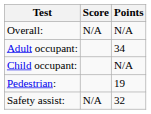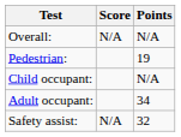 <table class="wikitable defaultcenter col1left">
 <tr>
 <th>Test</th>
 <th>Score</th>
 <th>Points</th>
 </tr>
 <tr>
 <td>Overall:</td>
 <td>N/A</td>
 <td>N/A</td>
 </tr>
 <tr>
-<td><a href='#'>Adult</a> occupant:</td>
+<td><a href='#'>Pedestrian</a>:</td>
 <td></td>
-<td>34</td>
+<td>19</td>
 </tr>
 <tr>
 <td><a href='#'>Child</a> occupant:</td>
 <td></td>
 <td>N/A</td>
 </tr>
 <tr>
-<td><a href='#'>Pedestrian</a>:</td>
+<td><a href='#'>Adult</a> occupant:</td>
 <td></td>
-<td>19</td>
+<td>34</td>
 </tr>
 <tr>
 <td>Safety assist:</td>
 <td>N/A</td>
 <td>32</td>
 </tr>
 </table>
